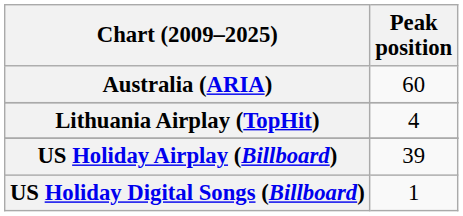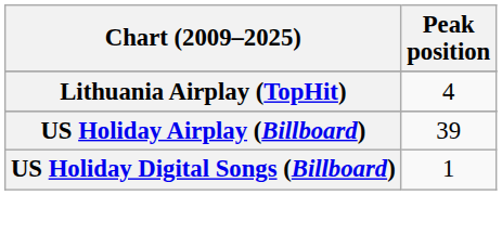 <table class="wikitable plainrowheaders sortable" style="text-align:center">
 <tr>
 <th scope="col">Chart (2009–2025)</th>
 <th scope="col">Peak<br>position</th>
-</tr>
-<tr>
-<th scope="row">Australia (<a href='#'>ARIA</a>)</th>
-<td>60</td>
 </tr>
 <tr>
 </tr>
 <tr>
 <th scope="row">Lithuania Airplay (<a href='#'>TopHit</a>)</th>
 <td>4</td>
 </tr>
 <tr>
 </tr>
 <tr>
 </tr>
 <tr>
 <th scope="row">US <a href='#'>Holiday Airplay</a> (<em><a href='#'>Billboard</a></em>)</th>
 <td>39</td>
 </tr>
 <tr>
 <th scope="row">US <a href='#'>Holiday Digital Songs</a> (<em><a href='#'>Billboard</a></em>)</th>
 <td>1</td>
 </tr>
 </table>
